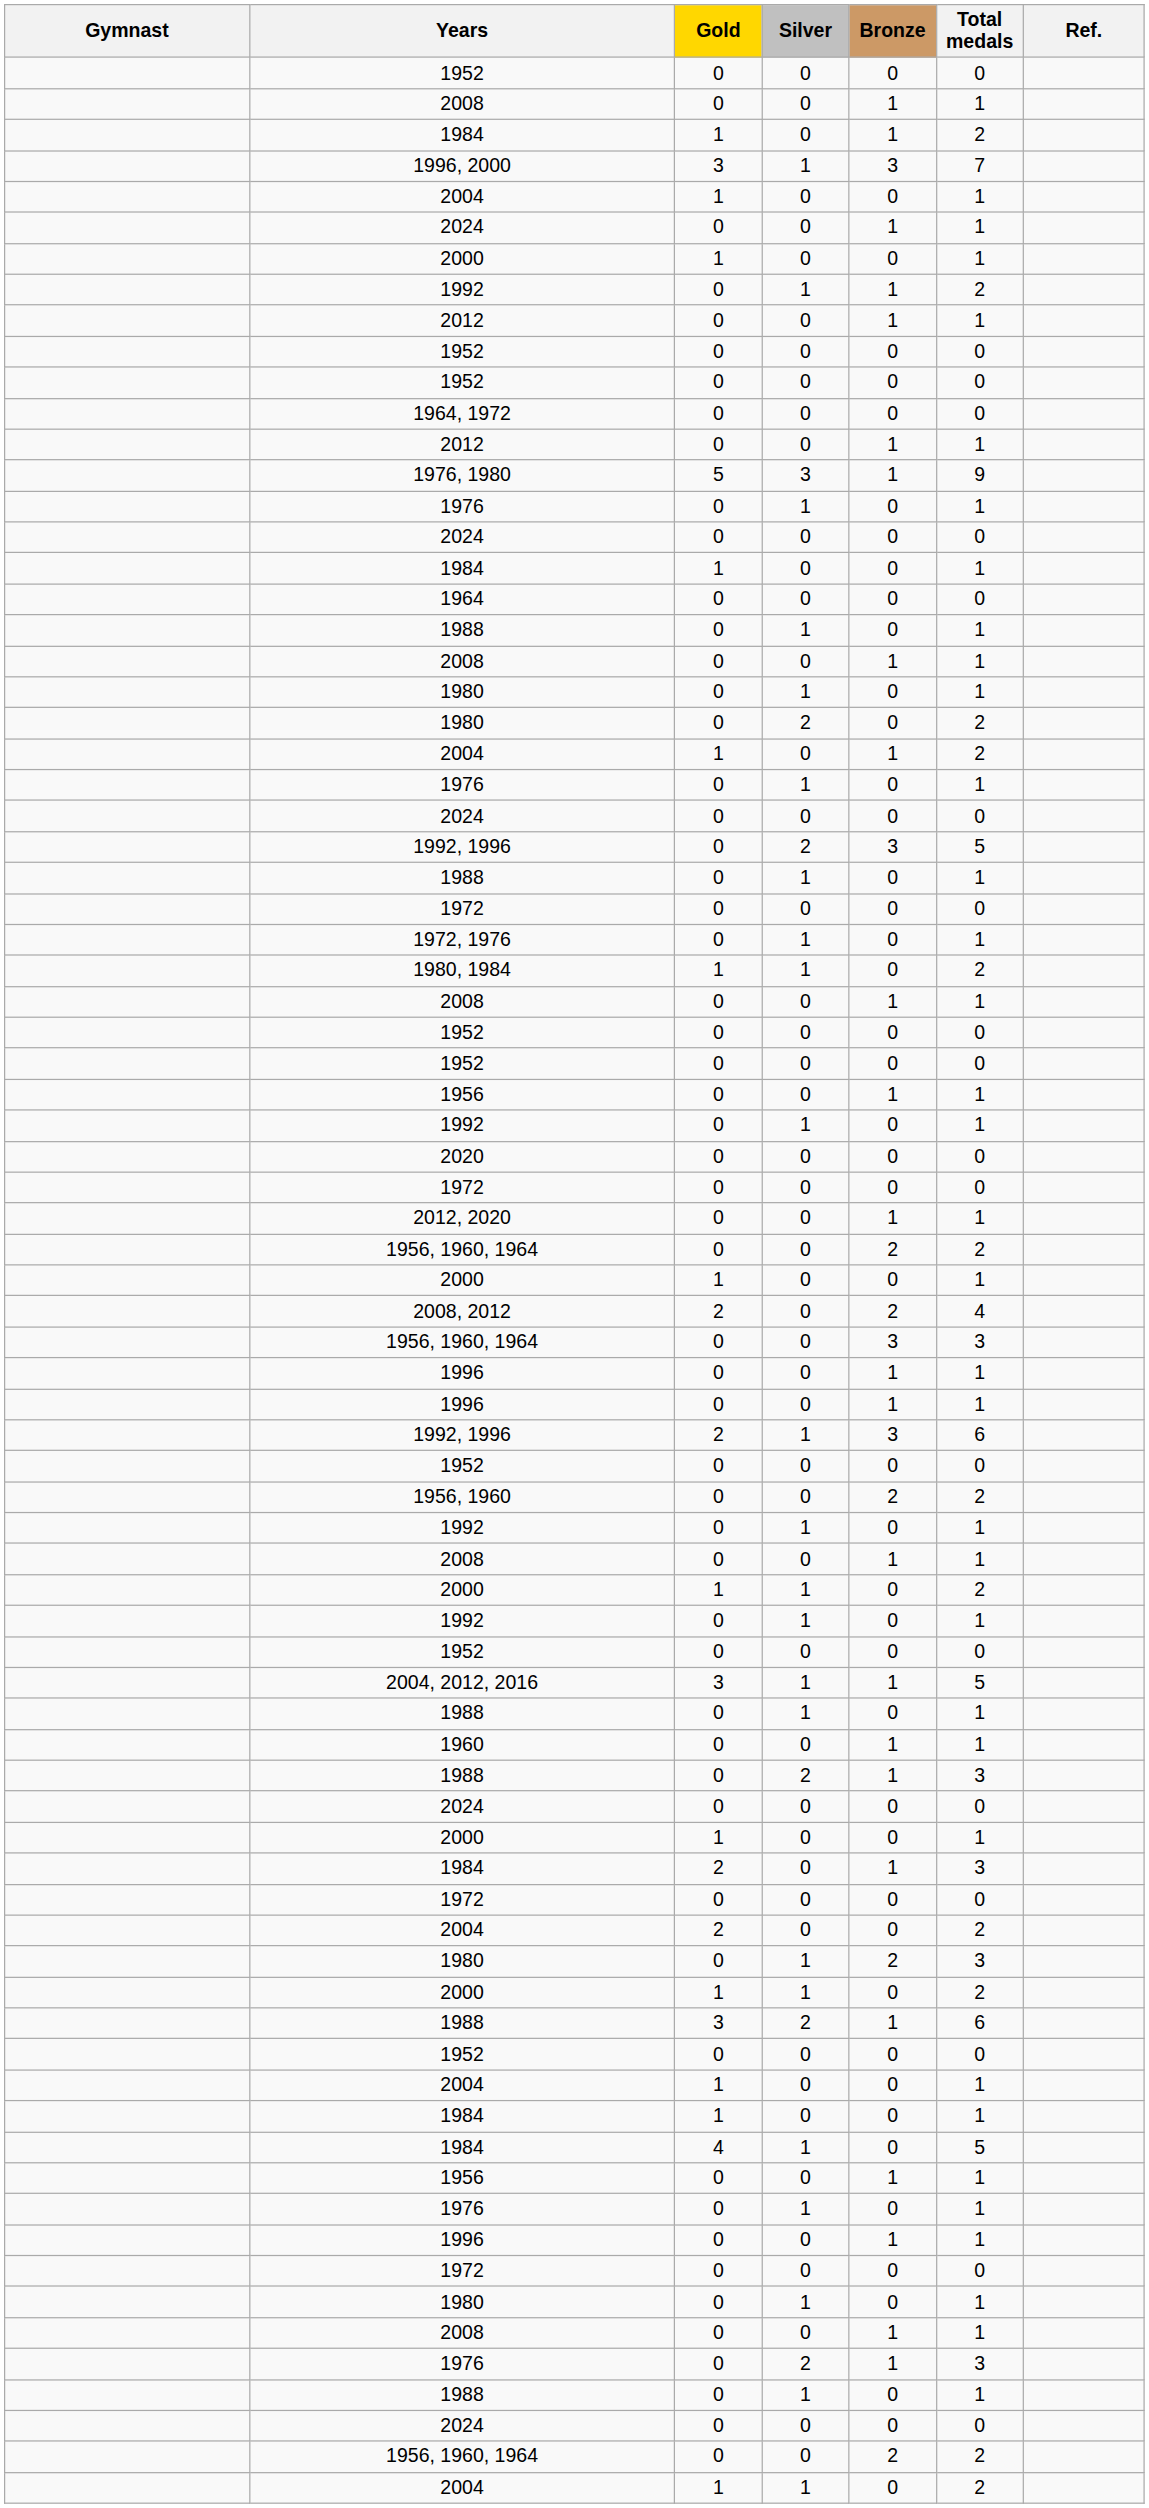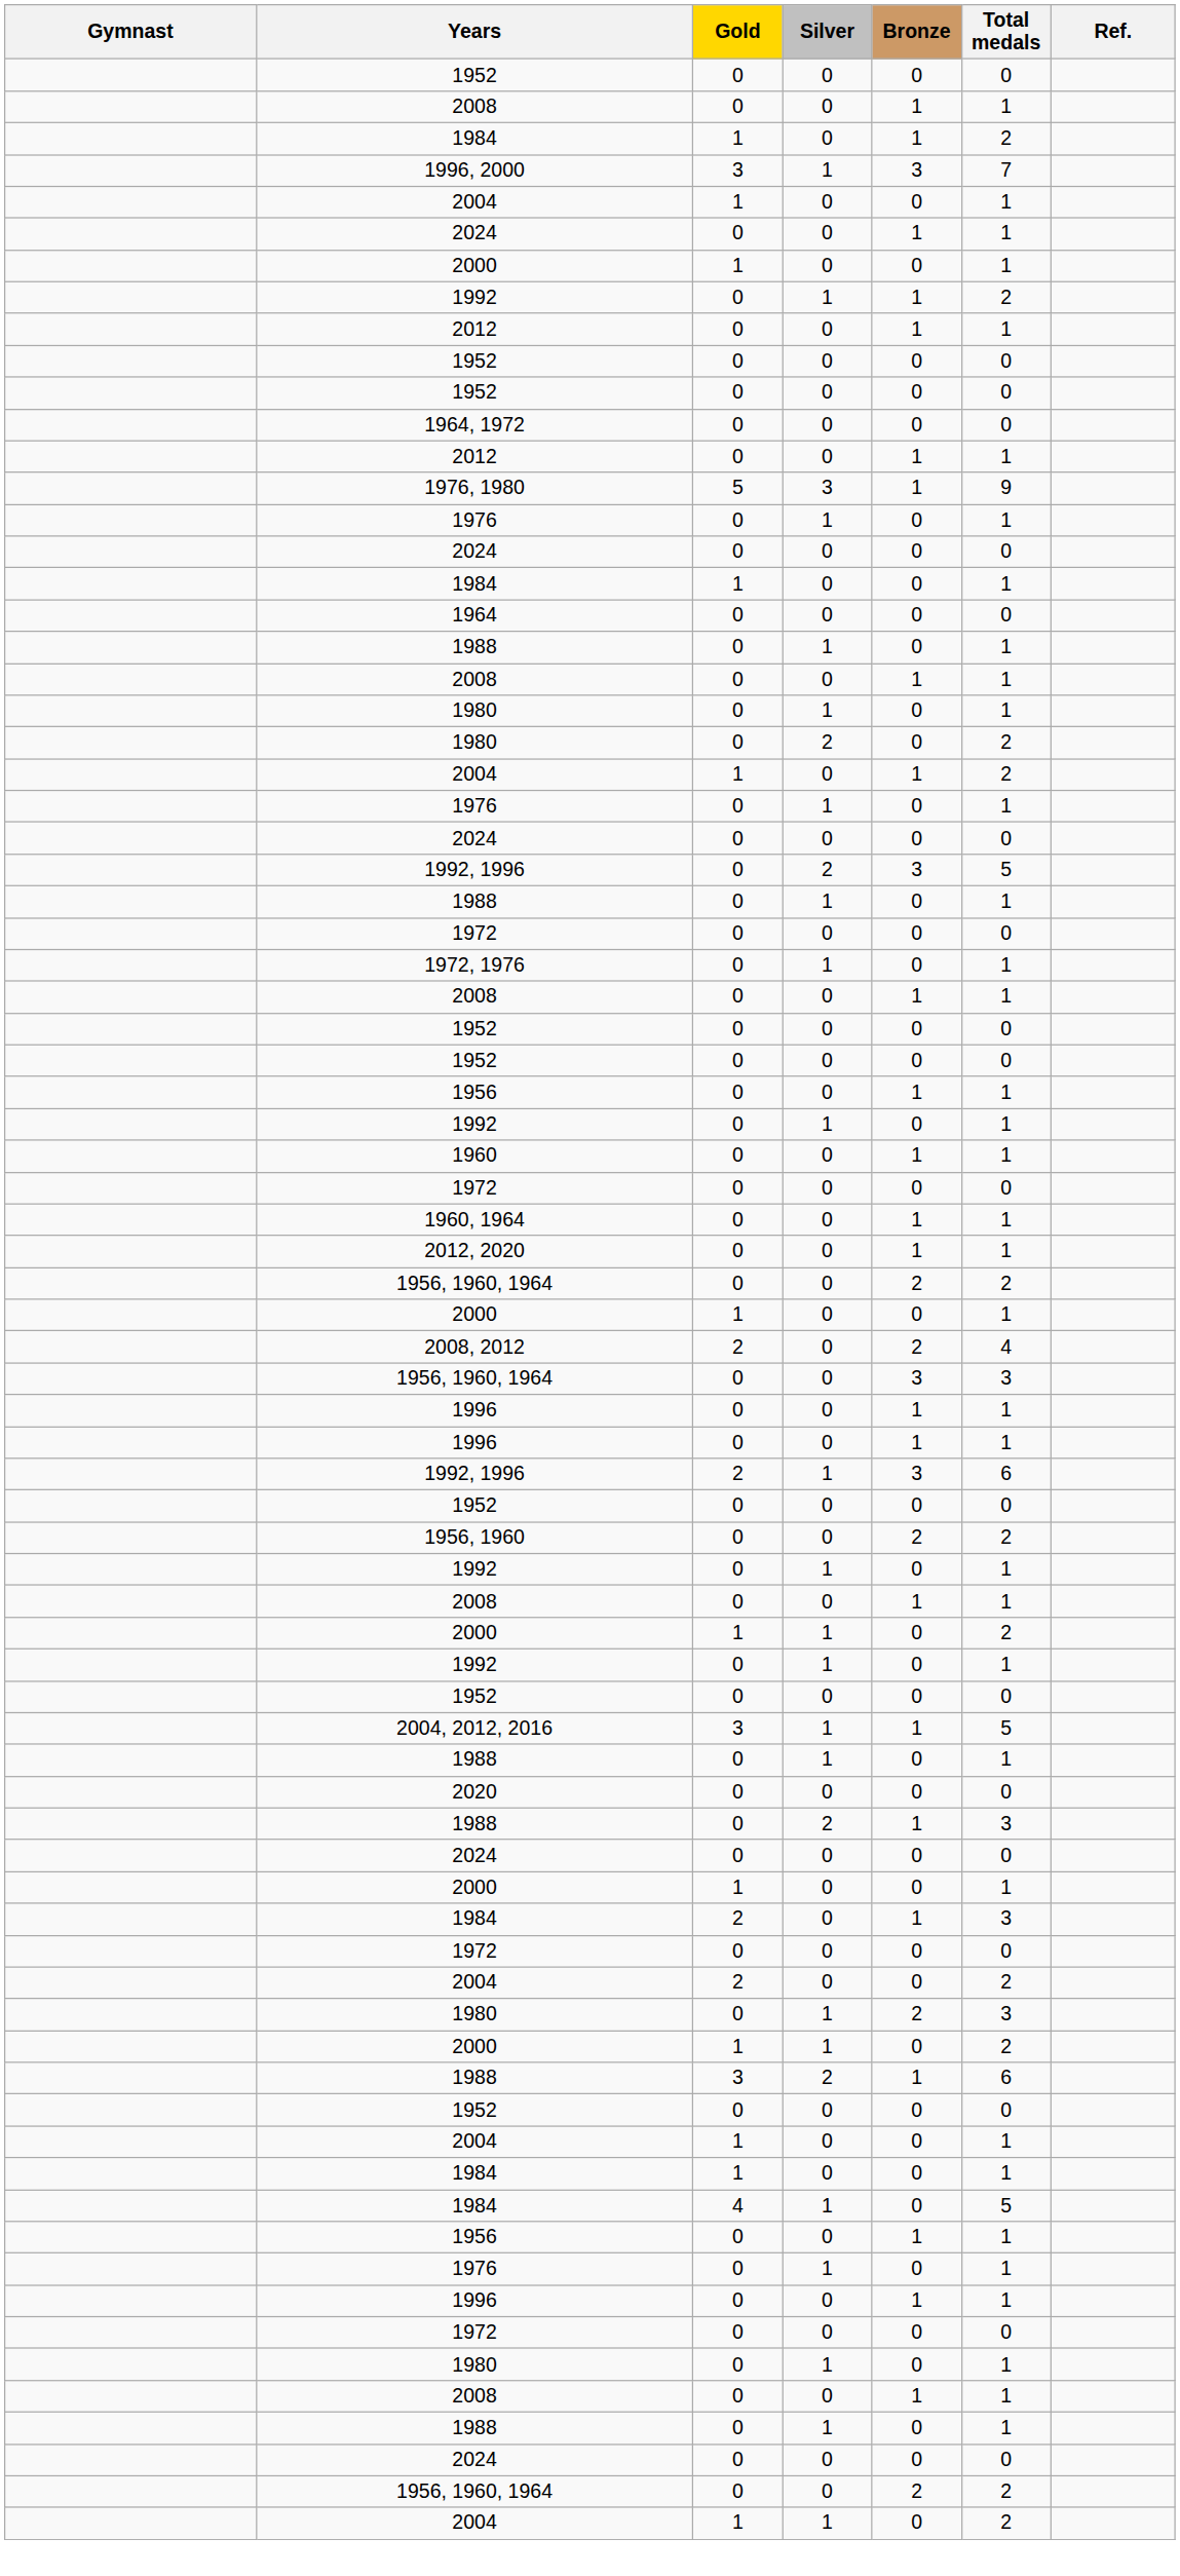 <table class="wikitable sortable" width=74% style="text-align:center;">
 <tr>
 <th>Gymnast</th>
 <th>Years</th>
 <th style="background-color:gold; width:4.0em; font-weight:bold;">Gold</th>
 <th style="background-color:silver; width:4.0em; font-weight:bold;">Silver</th>
 <th style="background-color:#cc9966; width:4.0em; font-weight:bold;">Bronze</th>
 <th style="width:4.0em;">Total medals</th>
 <th class="unsortable">Ref.</th>
 </tr>
 <tr>
 <td></td>
 <td>1952</td>
 <td>0</td>
 <td>0</td>
 <td>0</td>
 <td>0</td>
 <td></td>
 </tr>
 <tr>
 <td></td>
 <td>2008</td>
 <td>0</td>
 <td>0</td>
 <td>1</td>
 <td>1</td>
 <td></td>
 </tr>
 <tr>
 <td></td>
 <td>1984</td>
 <td>1</td>
 <td>0</td>
 <td>1</td>
 <td>2</td>
 <td></td>
 </tr>
 <tr>
 <td></td>
 <td>1996, 2000</td>
 <td>3</td>
 <td>1</td>
 <td>3</td>
 <td>7</td>
 <td></td>
 </tr>
 <tr>
 <td></td>
 <td>2004</td>
 <td>1</td>
 <td>0</td>
 <td>0</td>
 <td>1</td>
 <td></td>
 </tr>
 <tr>
 <td></td>
 <td>2024</td>
 <td>0</td>
 <td>0</td>
 <td>1</td>
 <td>1</td>
 <td></td>
 </tr>
 <tr>
 <td></td>
 <td>2000</td>
 <td>1</td>
 <td>0</td>
 <td>0</td>
 <td>1</td>
 <td></td>
 </tr>
 <tr>
 <td></td>
 <td>1992</td>
 <td>0</td>
 <td>1</td>
 <td>1</td>
 <td>2</td>
 <td></td>
 </tr>
 <tr>
 <td></td>
 <td>2012</td>
 <td>0</td>
 <td>0</td>
 <td>1</td>
 <td>1</td>
 <td></td>
 </tr>
 <tr>
 <td></td>
 <td>1952</td>
 <td>0</td>
 <td>0</td>
 <td>0</td>
 <td>0</td>
 <td></td>
 </tr>
 <tr>
 <td></td>
 <td>1952</td>
 <td>0</td>
 <td>0</td>
 <td>0</td>
 <td>0</td>
 <td></td>
 </tr>
 <tr>
 <td></td>
 <td>1964, 1972</td>
 <td>0</td>
 <td>0</td>
 <td>0</td>
 <td>0</td>
 <td></td>
 </tr>
 <tr>
 <td></td>
 <td>2012</td>
 <td>0</td>
 <td>0</td>
 <td>1</td>
 <td>1</td>
 <td></td>
 </tr>
 <tr>
 <td></td>
 <td>1976, 1980</td>
 <td>5</td>
 <td>3</td>
 <td>1</td>
 <td>9</td>
 <td></td>
 </tr>
 <tr>
 <td></td>
 <td>1976</td>
 <td>0</td>
 <td>1</td>
 <td>0</td>
 <td>1</td>
 <td></td>
 </tr>
 <tr>
 <td></td>
 <td>2024</td>
 <td>0</td>
 <td>0</td>
 <td>0</td>
 <td>0</td>
 <td></td>
 </tr>
 <tr>
 <td></td>
 <td>1984</td>
 <td>1</td>
 <td>0</td>
 <td>0</td>
 <td>1</td>
 <td></td>
 </tr>
 <tr>
 <td></td>
 <td>1964</td>
 <td>0</td>
 <td>0</td>
 <td>0</td>
 <td>0</td>
 <td></td>
 </tr>
 <tr>
 <td></td>
 <td>1988</td>
 <td>0</td>
 <td>1</td>
 <td>0</td>
 <td>1</td>
 <td></td>
 </tr>
 <tr>
 <td></td>
 <td>2008</td>
 <td>0</td>
 <td>0</td>
 <td>1</td>
 <td>1</td>
 <td></td>
 </tr>
 <tr>
 <td></td>
 <td>1980</td>
 <td>0</td>
 <td>1</td>
 <td>0</td>
 <td>1</td>
 <td></td>
 </tr>
 <tr>
 <td></td>
 <td>1980</td>
 <td>0</td>
 <td>2</td>
 <td>0</td>
 <td>2</td>
 <td></td>
 </tr>
 <tr>
 <td></td>
 <td>2004</td>
 <td>1</td>
 <td>0</td>
 <td>1</td>
 <td>2</td>
 <td></td>
 </tr>
 <tr>
 <td></td>
 <td>1976</td>
 <td>0</td>
 <td>1</td>
 <td>0</td>
 <td>1</td>
 <td></td>
 </tr>
 <tr>
 <td></td>
 <td>2024</td>
 <td>0</td>
 <td>0</td>
 <td>0</td>
 <td>0</td>
 <td></td>
 </tr>
 <tr>
 <td></td>
 <td>1992, 1996</td>
 <td>0</td>
 <td>2</td>
 <td>3</td>
 <td>5</td>
 <td></td>
 </tr>
 <tr>
 <td></td>
 <td>1988</td>
 <td>0</td>
 <td>1</td>
 <td>0</td>
 <td>1</td>
 <td></td>
 </tr>
 <tr>
 <td></td>
 <td>1972</td>
 <td>0</td>
 <td>0</td>
 <td>0</td>
 <td>0</td>
 <td></td>
 </tr>
 <tr>
 <td></td>
 <td>1972, 1976</td>
 <td>0</td>
 <td>1</td>
 <td>0</td>
 <td>1</td>
 <td></td>
 </tr>
 <tr>
 <td></td>
-<td>1980, 1984</td>
-<td>1</td>
-<td>1</td>
-<td>0</td>
-<td>2</td>
-<td></td>
-</tr>
-<tr>
-<td></td>
 <td>2008</td>
 <td>0</td>
 <td>0</td>
 <td>1</td>
 <td>1</td>
 <td></td>
 </tr>
 <tr>
 <td></td>
 <td>1952</td>
 <td>0</td>
 <td>0</td>
 <td>0</td>
 <td>0</td>
 <td></td>
 </tr>
 <tr>
 <td></td>
 <td>1952</td>
 <td>0</td>
 <td>0</td>
 <td>0</td>
 <td>0</td>
 <td></td>
 </tr>
 <tr>
 <td></td>
 <td>1956</td>
 <td>0</td>
 <td>0</td>
 <td>1</td>
 <td>1</td>
 <td></td>
 </tr>
 <tr>
 <td></td>
 <td>1992</td>
 <td>0</td>
 <td>1</td>
 <td>0</td>
 <td>1</td>
 <td></td>
 </tr>
 <tr>
 <td></td>
-<td>2020</td>
+<td>1960</td>
 <td>0</td>
 <td>0</td>
-<td>0</td>
-<td>0</td>
+<td>1</td>
+<td>1</td>
 <td></td>
 </tr>
 <tr>
 <td></td>
 <td>1972</td>
 <td>0</td>
 <td>0</td>
 <td>0</td>
 <td>0</td>
+<td></td>
+</tr>
+<tr>
+<td></td>
+<td>1960, 1964</td>
+<td>0</td>
+<td>0</td>
+<td>1</td>
+<td>1</td>
 <td></td>
 </tr>
 <tr>
 <td></td>
 <td>2012, 2020</td>
 <td>0</td>
 <td>0</td>
 <td>1</td>
 <td>1</td>
 <td></td>
 </tr>
 <tr>
 <td></td>
 <td>1956, 1960, 1964</td>
 <td>0</td>
 <td>0</td>
 <td>2</td>
 <td>2</td>
 <td></td>
 </tr>
 <tr>
 <td></td>
 <td>2000</td>
 <td>1</td>
 <td>0</td>
 <td>0</td>
 <td>1</td>
 <td></td>
 </tr>
 <tr>
 <td></td>
 <td>2008, 2012</td>
 <td>2</td>
 <td>0</td>
 <td>2</td>
 <td>4</td>
 <td></td>
 </tr>
 <tr>
 <td></td>
 <td>1956, 1960, 1964</td>
 <td>0</td>
 <td>0</td>
 <td>3</td>
 <td>3</td>
 <td></td>
 </tr>
 <tr>
 <td></td>
 <td>1996</td>
 <td>0</td>
 <td>0</td>
 <td>1</td>
 <td>1</td>
 <td></td>
 </tr>
 <tr>
 <td></td>
 <td>1996</td>
 <td>0</td>
 <td>0</td>
 <td>1</td>
 <td>1</td>
 <td></td>
 </tr>
 <tr>
 <td></td>
 <td>1992, 1996</td>
 <td>2</td>
 <td>1</td>
 <td>3</td>
 <td>6</td>
 <td></td>
 </tr>
 <tr>
 <td></td>
 <td>1952</td>
 <td>0</td>
 <td>0</td>
 <td>0</td>
 <td>0</td>
 <td></td>
 </tr>
 <tr>
 <td></td>
 <td>1956, 1960</td>
 <td>0</td>
 <td>0</td>
 <td>2</td>
 <td>2</td>
 <td></td>
 </tr>
 <tr>
 <td></td>
 <td>1992</td>
 <td>0</td>
 <td>1</td>
 <td>0</td>
 <td>1</td>
 <td></td>
 </tr>
 <tr>
 <td></td>
 <td>2008</td>
 <td>0</td>
 <td>0</td>
 <td>1</td>
 <td>1</td>
 <td></td>
 </tr>
 <tr>
 <td></td>
 <td>2000</td>
 <td>1</td>
 <td>1</td>
 <td>0</td>
 <td>2</td>
 <td></td>
 </tr>
 <tr>
 <td></td>
 <td>1992</td>
 <td>0</td>
 <td>1</td>
 <td>0</td>
 <td>1</td>
 <td></td>
 </tr>
 <tr>
 <td></td>
 <td>1952</td>
 <td>0</td>
 <td>0</td>
 <td>0</td>
 <td>0</td>
 <td></td>
 </tr>
 <tr>
 <td></td>
 <td>2004, 2012, 2016</td>
 <td>3</td>
 <td>1</td>
 <td>1</td>
 <td>5</td>
 <td></td>
 </tr>
 <tr>
 <td></td>
 <td>1988</td>
 <td>0</td>
 <td>1</td>
 <td>0</td>
 <td>1</td>
 <td></td>
 </tr>
 <tr>
 <td></td>
-<td>1960</td>
+<td>2020</td>
 <td>0</td>
 <td>0</td>
-<td>1</td>
-<td>1</td>
+<td>0</td>
+<td>0</td>
 <td></td>
 </tr>
 <tr>
 <td></td>
 <td>1988</td>
 <td>0</td>
 <td>2</td>
 <td>1</td>
 <td>3</td>
 <td></td>
 </tr>
 <tr>
 <td></td>
 <td>2024</td>
 <td>0</td>
 <td>0</td>
 <td>0</td>
 <td>0</td>
 <td></td>
 </tr>
 <tr>
 <td></td>
 <td>2000</td>
 <td>1</td>
 <td>0</td>
 <td>0</td>
 <td>1</td>
 <td></td>
 </tr>
 <tr>
 <td></td>
 <td>1984</td>
 <td>2</td>
 <td>0</td>
 <td>1</td>
 <td>3</td>
 <td></td>
 </tr>
 <tr>
 <td></td>
 <td>1972</td>
 <td>0</td>
 <td>0</td>
 <td>0</td>
 <td>0</td>
 <td></td>
 </tr>
 <tr>
 <td></td>
 <td>2004</td>
 <td>2</td>
 <td>0</td>
 <td>0</td>
 <td>2</td>
 <td></td>
 </tr>
 <tr>
 <td></td>
 <td>1980</td>
 <td>0</td>
 <td>1</td>
 <td>2</td>
 <td>3</td>
 <td></td>
 </tr>
 <tr>
 <td></td>
 <td>2000</td>
 <td>1</td>
 <td>1</td>
 <td>0</td>
 <td>2</td>
 <td></td>
 </tr>
 <tr>
 <td></td>
 <td>1988</td>
 <td>3</td>
 <td>2</td>
 <td>1</td>
 <td>6</td>
 <td></td>
 </tr>
 <tr>
 <td></td>
 <td>1952</td>
 <td>0</td>
 <td>0</td>
 <td>0</td>
 <td>0</td>
 <td></td>
 </tr>
 <tr>
 <td></td>
 <td>2004</td>
 <td>1</td>
 <td>0</td>
 <td>0</td>
 <td>1</td>
 <td></td>
 </tr>
 <tr>
 <td></td>
 <td>1984</td>
 <td>1</td>
 <td>0</td>
 <td>0</td>
 <td>1</td>
 <td></td>
 </tr>
 <tr>
 <td></td>
 <td>1984</td>
 <td>4</td>
 <td>1</td>
 <td>0</td>
 <td>5</td>
 <td></td>
 </tr>
 <tr>
 <td></td>
 <td>1956</td>
 <td>0</td>
 <td>0</td>
 <td>1</td>
 <td>1</td>
 <td></td>
 </tr>
 <tr>
 <td></td>
 <td>1976</td>
 <td>0</td>
 <td>1</td>
 <td>0</td>
 <td>1</td>
 <td></td>
 </tr>
 <tr>
 <td></td>
 <td>1996</td>
 <td>0</td>
 <td>0</td>
 <td>1</td>
 <td>1</td>
 <td></td>
 </tr>
 <tr>
 <td></td>
 <td>1972</td>
 <td>0</td>
 <td>0</td>
 <td>0</td>
 <td>0</td>
 <td></td>
 </tr>
 <tr>
 <td></td>
 <td>1980</td>
 <td>0</td>
 <td>1</td>
 <td>0</td>
 <td>1</td>
 <td></td>
 </tr>
 <tr>
 <td></td>
 <td>2008</td>
 <td>0</td>
 <td>0</td>
 <td>1</td>
 <td>1</td>
 <td></td>
 </tr>
 <tr>
 <td></td>
-<td>1976</td>
-<td>0</td>
-<td>2</td>
-<td>1</td>
-<td>3</td>
-<td></td>
-</tr>
-<tr>
-<td></td>
 <td>1988</td>
 <td>0</td>
 <td>1</td>
 <td>0</td>
 <td>1</td>
 <td></td>
 </tr>
 <tr>
 <td></td>
 <td>2024</td>
 <td>0</td>
 <td>0</td>
 <td>0</td>
 <td>0</td>
 <td></td>
 </tr>
 <tr>
 <td></td>
 <td>1956, 1960, 1964</td>
 <td>0</td>
 <td>0</td>
 <td>2</td>
 <td>2</td>
 <td></td>
 </tr>
 <tr>
 <td></td>
 <td>2004</td>
 <td>1</td>
 <td>1</td>
 <td>0</td>
 <td>2</td>
 <td></td>
 </tr>
 </table>
